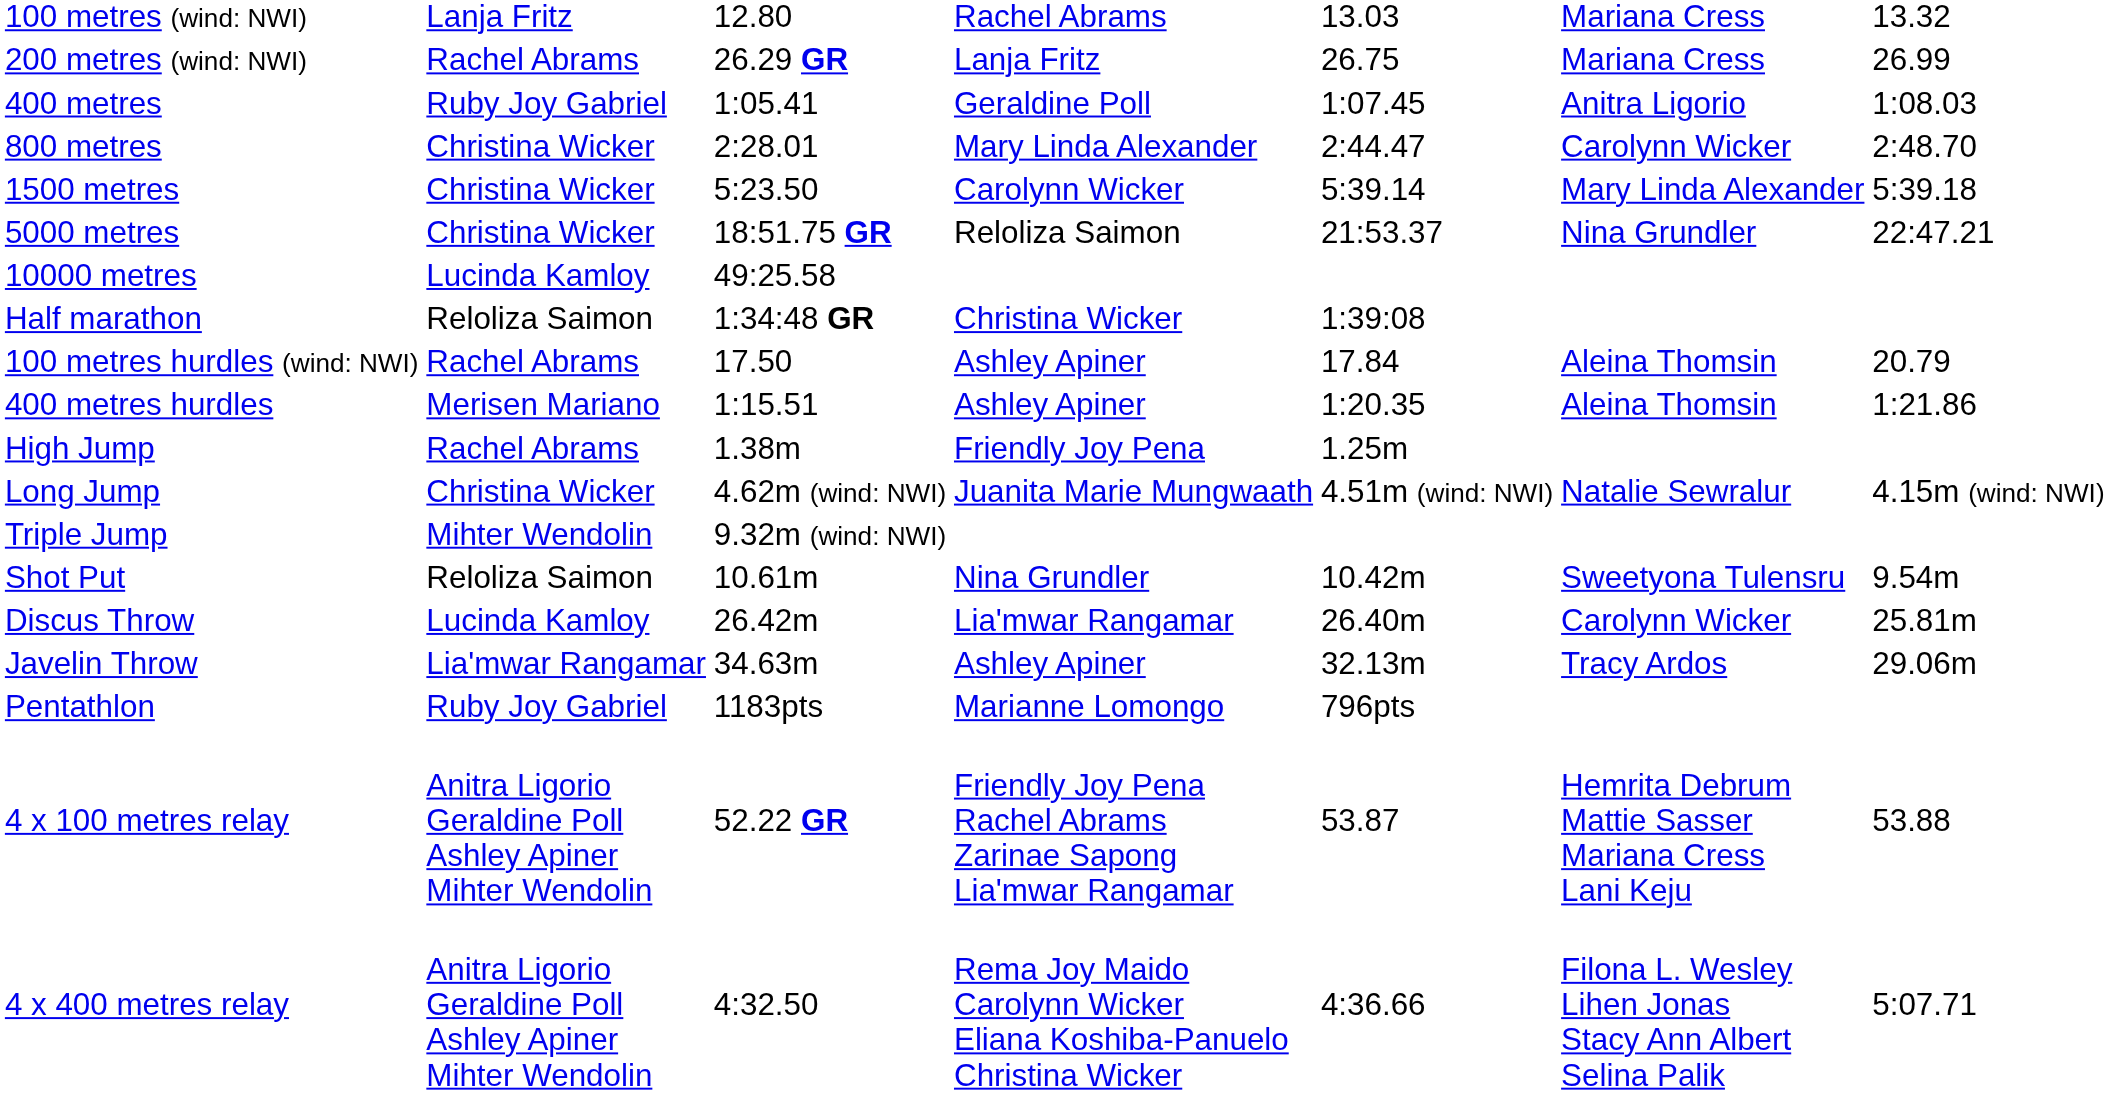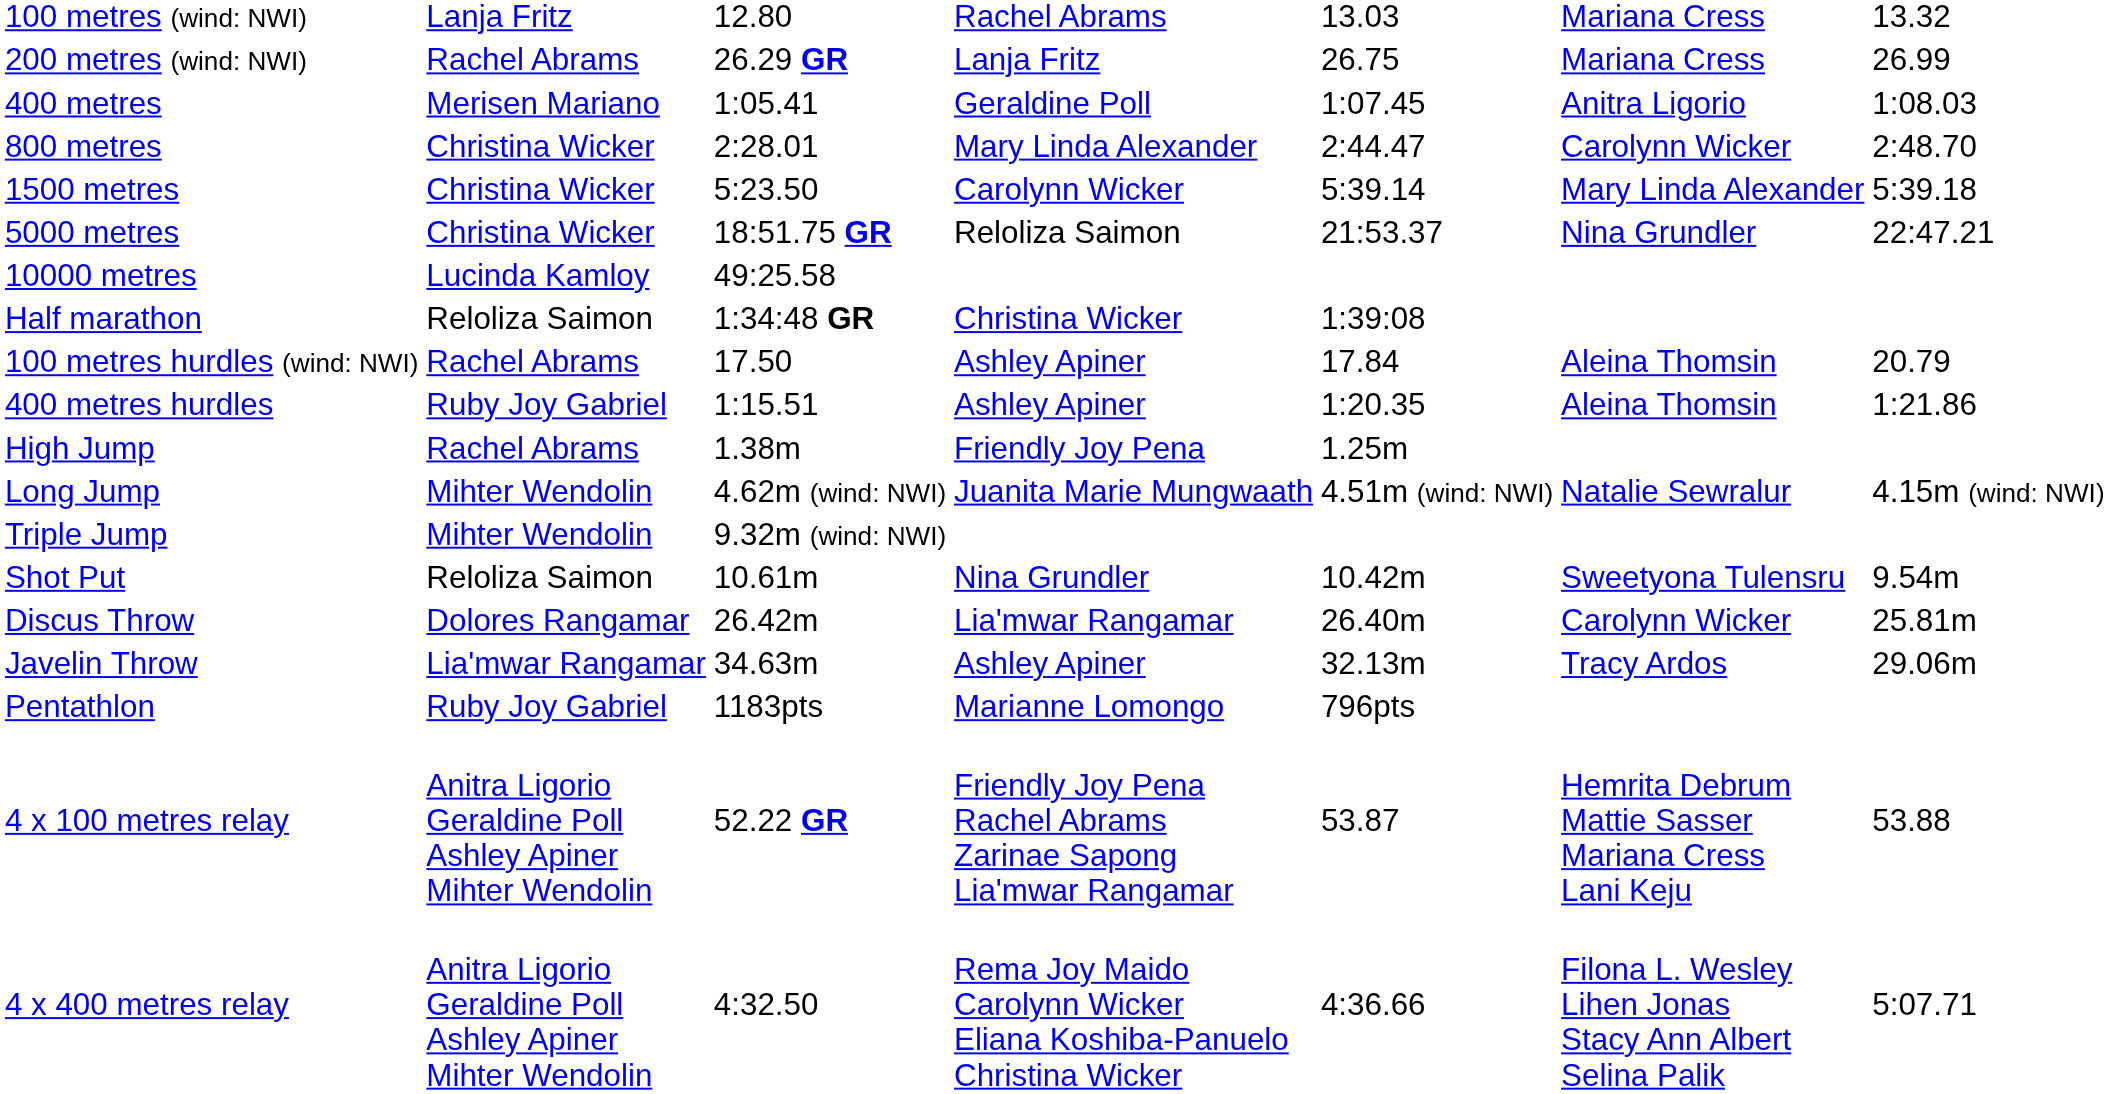 <table>
 <tr>
 <td><a href='#'>100 metres</a> <small>(wind: NWI)</small></td>
 <td align=left><a href='#'>Lanja Fritz</a> <br> </td>
 <td>12.80</td>
 <td align=left><a href='#'>Rachel Abrams</a> <br> </td>
 <td>13.03</td>
 <td align=left><a href='#'>Mariana Cress</a> <br> </td>
 <td>13.32</td>
 </tr>
 <tr>
 <td><a href='#'>200 metres</a> <small>(wind: NWI)</small></td>
 <td align=left><a href='#'>Rachel Abrams</a> <br> </td>
 <td>26.29 <a href='#'><strong>GR</strong></a></td>
 <td align=left><a href='#'>Lanja Fritz</a> <br> </td>
 <td>26.75</td>
 <td align=left><a href='#'>Mariana Cress</a> <br> </td>
 <td>26.99</td>
 </tr>
 <tr>
 <td><a href='#'>400 metres</a></td>
-<td align=left><a href='#'>Ruby Joy Gabriel</a> <br> </td>
+<td align=left><a href='#'>Merisen Mariano</a> <br> </td>
 <td>1:05.41</td>
 <td align=left><a href='#'>Geraldine Poll</a> <br> </td>
 <td>1:07.45</td>
 <td align=left><a href='#'>Anitra Ligorio</a> <br> </td>
 <td>1:08.03</td>
 </tr>
 <tr>
 <td><a href='#'>800 metres</a></td>
 <td align=left><a href='#'>Christina Wicker</a> <br> </td>
 <td>2:28.01</td>
 <td align=left><a href='#'>Mary Linda Alexander</a> <br> </td>
 <td>2:44.47</td>
 <td align=left><a href='#'>Carolynn Wicker</a> <br> </td>
 <td>2:48.70</td>
 </tr>
 <tr>
 <td><a href='#'>1500 metres</a></td>
 <td align=left><a href='#'>Christina Wicker</a> <br> </td>
 <td>5:23.50</td>
 <td align=left><a href='#'>Carolynn Wicker</a> <br> </td>
 <td>5:39.14</td>
 <td align=left><a href='#'>Mary Linda Alexander</a> <br> </td>
 <td>5:39.18</td>
 </tr>
 <tr>
 <td><a href='#'>5000 metres</a></td>
 <td align=left><a href='#'>Christina Wicker</a> <br> </td>
 <td>18:51.75 <a href='#'><strong>GR</strong></a></td>
 <td align=left>Reloliza Saimon <br> </td>
 <td>21:53.37</td>
 <td align=left><a href='#'>Nina Grundler</a> <br> </td>
 <td>22:47.21</td>
 </tr>
 <tr>
 <td><a href='#'>10000 metres</a></td>
 <td align=left><a href='#'>Lucinda Kamloy</a> <br> </td>
 <td>49:25.58</td>
 <td></td>
 <td></td>
 <td></td>
 <td></td>
 </tr>
 <tr>
 <td><a href='#'>Half marathon</a></td>
 <td align=left>Reloliza Saimon <br> </td>
 <td>1:34:48 <strong>GR</strong></td>
 <td align=left><a href='#'>Christina Wicker</a> <br> </td>
 <td>1:39:08</td>
 <td></td>
 <td></td>
 </tr>
 <tr>
 <td><a href='#'>100 metres hurdles</a> <small>(wind: NWI)</small></td>
 <td align=left><a href='#'>Rachel Abrams</a> <br> </td>
 <td>17.50</td>
 <td align=left><a href='#'>Ashley Apiner</a> <br> </td>
 <td>17.84</td>
 <td align=left><a href='#'>Aleina Thomsin</a> <br> </td>
 <td>20.79</td>
 </tr>
 <tr>
 <td><a href='#'>400 metres hurdles</a></td>
-<td align=left><a href='#'>Merisen Mariano</a> <br> </td>
+<td align=left><a href='#'>Ruby Joy Gabriel</a> <br> </td>
 <td>1:15.51</td>
 <td align=left><a href='#'>Ashley Apiner</a> <br> </td>
 <td>1:20.35</td>
 <td align=left><a href='#'>Aleina Thomsin</a> <br> </td>
 <td>1:21.86</td>
 </tr>
 <tr>
 <td><a href='#'>High Jump</a></td>
 <td align=left><a href='#'>Rachel Abrams</a> <br> </td>
 <td>1.38m</td>
 <td align=left><a href='#'>Friendly Joy Pena</a> <br> </td>
 <td>1.25m</td>
 <td></td>
 <td></td>
 </tr>
 <tr>
 <td><a href='#'>Long Jump</a></td>
-<td align=left><a href='#'>Christina Wicker</a> <br> </td>
+<td align=left><a href='#'>Mihter Wendolin</a> <br> </td>
 <td>4.62m <small>(wind: NWI)</small></td>
 <td align=left><a href='#'>Juanita Marie Mungwaath</a> <br> </td>
 <td>4.51m <small>(wind: NWI)</small></td>
 <td align=left><a href='#'>Natalie Sewralur</a> <br> </td>
 <td>4.15m <small>(wind: NWI)</small></td>
 </tr>
 <tr>
 <td><a href='#'>Triple Jump</a></td>
 <td align=left><a href='#'>Mihter Wendolin</a> <br> </td>
 <td>9.32m <small>(wind: NWI)</small></td>
 <td></td>
 <td></td>
 <td></td>
 <td></td>
 </tr>
 <tr>
 <td><a href='#'>Shot Put</a></td>
 <td align=left>Reloliza Saimon <br> </td>
 <td>10.61m</td>
 <td align=left><a href='#'>Nina Grundler</a> <br> </td>
 <td>10.42m</td>
 <td align=left><a href='#'>Sweetyona Tulensru</a> <br> </td>
 <td>9.54m</td>
 </tr>
 <tr>
 <td><a href='#'>Discus Throw</a></td>
-<td align=left><a href='#'>Lucinda Kamloy</a> <br> </td>
+<td align=left><a href='#'>Dolores Rangamar</a> <br> </td>
 <td>26.42m</td>
 <td align=left><a href='#'>Lia'mwar Rangamar</a> <br> </td>
 <td>26.40m</td>
 <td align=left><a href='#'>Carolynn Wicker</a> <br> </td>
 <td>25.81m</td>
 </tr>
 <tr>
 <td><a href='#'>Javelin Throw</a></td>
 <td align=left><a href='#'>Lia'mwar Rangamar</a> <br> </td>
 <td>34.63m</td>
 <td align=left><a href='#'>Ashley Apiner</a> <br> </td>
 <td>32.13m</td>
 <td align=left><a href='#'>Tracy Ardos</a> <br> </td>
 <td>29.06m</td>
 </tr>
 <tr>
 <td><a href='#'>Pentathlon</a></td>
 <td align=left><a href='#'>Ruby Joy Gabriel</a> <br> </td>
 <td>1183pts</td>
 <td align=left><a href='#'>Marianne Lomongo</a> <br> </td>
 <td>796pts</td>
 <td></td>
 <td></td>
 </tr>
 <tr>
 <td><a href='#'>4 x 100 metres relay</a></td>
 <td> <br><a href='#'>Anitra Ligorio</a><br><a href='#'>Geraldine Poll</a><br><a href='#'>Ashley Apiner</a><br><a href='#'>Mihter Wendolin</a></td>
 <td>52.22 <a href='#'><strong>GR</strong></a></td>
 <td> <br><a href='#'>Friendly Joy Pena</a><br><a href='#'>Rachel Abrams</a><br><a href='#'>Zarinae Sapong</a><br><a href='#'>Lia'mwar Rangamar</a></td>
 <td>53.87</td>
 <td> <br><a href='#'>Hemrita Debrum</a><br><a href='#'>Mattie Sasser</a><br><a href='#'>Mariana Cress</a><br><a href='#'>Lani Keju</a></td>
 <td>53.88</td>
 </tr>
 <tr>
 <td><a href='#'>4 x 400 metres relay</a></td>
 <td> <br><a href='#'>Anitra Ligorio</a><br><a href='#'>Geraldine Poll</a><br><a href='#'>Ashley Apiner</a><br><a href='#'>Mihter Wendolin</a></td>
 <td>4:32.50</td>
 <td> <br><a href='#'>Rema Joy Maido</a><br><a href='#'>Carolynn Wicker</a><br><a href='#'>Eliana Koshiba-Panuelo</a><br><a href='#'>Christina Wicker</a></td>
 <td>4:36.66</td>
 <td> <br><a href='#'>Filona L. Wesley</a><br><a href='#'>Lihen Jonas</a><br><a href='#'>Stacy Ann Albert</a><br><a href='#'>Selina Palik</a></td>
 <td>5:07.71</td>
 </tr>
 </table>
